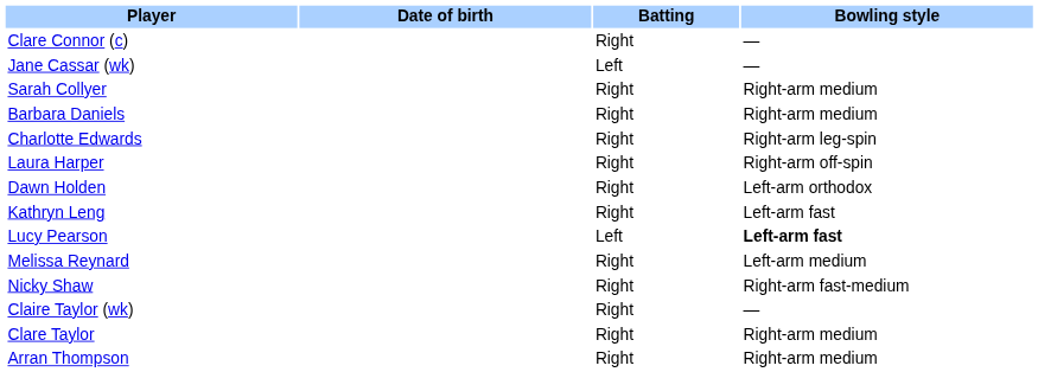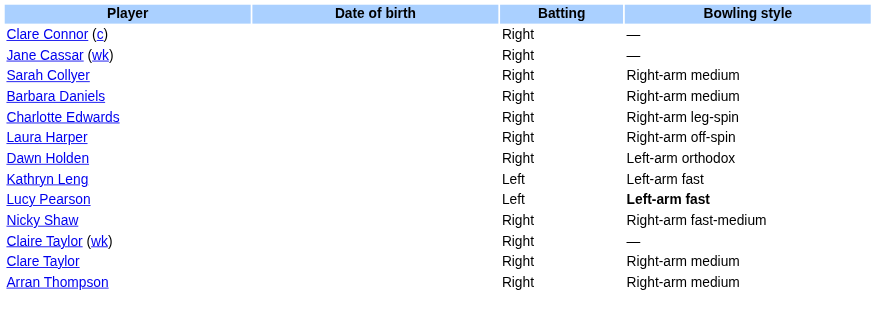 <table class="sortable" style="width:80%;" border="0" cellspacing="2" cellpadding="2">
 <tr style="background:#aad0ff;">
 <th width=20%>Player</th>
 <th width=20%>Date of birth</th>
 <th width=10%>Batting</th>
 <th width=20%>Bowling style</th>
 </tr>
 <tr>
 <td><a href='#'>Clare Connor</a> (<a href='#'>c</a>)</td>
 <td></td>
 <td>Right</td>
 <td>—</td>
 </tr>
 <tr>
 <td><a href='#'>Jane Cassar</a> (<a href='#'>wk</a>)</td>
 <td></td>
-<td>Left</td>
+<td>Right</td>
 <td>—</td>
 </tr>
 <tr>
 <td><a href='#'>Sarah Collyer</a></td>
 <td></td>
 <td>Right</td>
 <td>Right-arm medium</td>
 </tr>
 <tr>
 <td><a href='#'>Barbara Daniels</a></td>
 <td></td>
 <td>Right</td>
 <td>Right-arm medium</td>
 </tr>
 <tr>
 <td><a href='#'>Charlotte Edwards</a></td>
 <td></td>
 <td>Right</td>
 <td>Right-arm leg-spin</td>
 </tr>
 <tr>
 <td><a href='#'>Laura Harper</a></td>
 <td></td>
 <td>Right</td>
 <td>Right-arm off-spin</td>
 </tr>
 <tr>
 <td><a href='#'>Dawn Holden</a></td>
 <td></td>
 <td>Right</td>
 <td>Left-arm orthodox</td>
 </tr>
 <tr>
 <td><a href='#'>Kathryn Leng</a></td>
 <td></td>
-<td>Right</td>
+<td>Left</td>
 <td>Left-arm fast</td>
 </tr>
 <tr>
 <td><a href='#'>Lucy Pearson</a></td>
 <td></td>
 <td>Left</td>
 <td><strong>Left-arm fast</strong></td>
-</tr>
-<tr>
-<td><a href='#'>Melissa Reynard</a></td>
-<td></td>
-<td>Right</td>
-<td>Left-arm medium</td>
 </tr>
 <tr>
 <td><a href='#'>Nicky Shaw</a></td>
 <td></td>
 <td>Right</td>
 <td>Right-arm fast-medium</td>
 </tr>
 <tr>
 <td><a href='#'>Claire Taylor</a> (<a href='#'>wk</a>)</td>
 <td></td>
 <td>Right</td>
 <td>—</td>
 </tr>
 <tr>
 <td><a href='#'>Clare Taylor</a></td>
 <td></td>
 <td>Right</td>
 <td>Right-arm medium</td>
 </tr>
 <tr>
 <td><a href='#'>Arran Thompson</a></td>
 <td></td>
 <td>Right</td>
 <td>Right-arm medium</td>
 </tr>
 </table>
